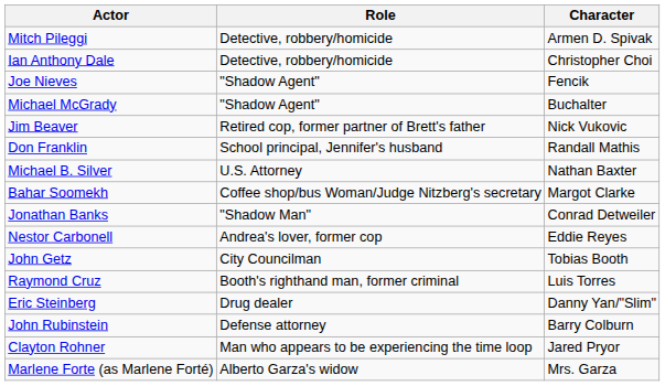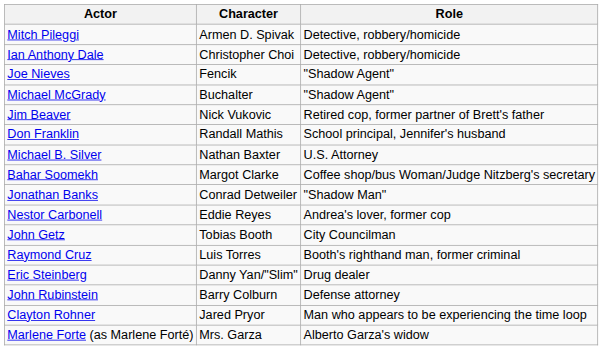 <table class="wikitable">
 <tr>
 <th>Actor</th>
+<th>Character</th>
 <th>Role</th>
-<th>Character</th>
 </tr>
 <tr>
 <td><a href='#'>Mitch Pileggi</a></td>
+<td>Armen D. Spivak</td>
 <td>Detective, robbery/homicide</td>
-<td>Armen D. Spivak</td>
 </tr>
 <tr>
 <td><a href='#'>Ian Anthony Dale</a></td>
+<td>Christopher Choi</td>
 <td>Detective, robbery/homicide</td>
-<td>Christopher Choi</td>
 </tr>
 <tr>
 <td><a href='#'>Joe Nieves</a></td>
+<td>Fencik</td>
 <td>"Shadow Agent"</td>
-<td>Fencik</td>
 </tr>
 <tr>
 <td><a href='#'>Michael McGrady</a></td>
+<td>Buchalter</td>
 <td>"Shadow Agent"</td>
-<td>Buchalter</td>
 </tr>
 <tr>
 <td><a href='#'>Jim Beaver</a></td>
+<td>Nick Vukovic</td>
 <td>Retired cop, former partner of Brett's father</td>
-<td>Nick Vukovic</td>
 </tr>
 <tr>
 <td><a href='#'>Don Franklin</a></td>
+<td>Randall Mathis</td>
 <td>School principal, Jennifer's husband</td>
-<td>Randall Mathis</td>
 </tr>
 <tr>
 <td><a href='#'>Michael B. Silver</a></td>
+<td>Nathan Baxter</td>
 <td>U.S. Attorney</td>
-<td>Nathan Baxter</td>
 </tr>
 <tr>
 <td><a href='#'>Bahar Soomekh</a></td>
+<td>Margot Clarke</td>
 <td>Coffee shop/bus Woman/Judge Nitzberg's secretary</td>
-<td>Margot Clarke</td>
 </tr>
 <tr>
 <td><a href='#'>Jonathan Banks</a></td>
+<td>Conrad Detweiler</td>
 <td>"Shadow Man"</td>
-<td>Conrad Detweiler</td>
 </tr>
 <tr>
 <td><a href='#'>Nestor Carbonell</a></td>
+<td>Eddie Reyes</td>
 <td>Andrea's lover, former cop</td>
-<td>Eddie Reyes</td>
 </tr>
 <tr>
 <td><a href='#'>John Getz</a></td>
+<td>Tobias Booth</td>
 <td>City Councilman</td>
-<td>Tobias Booth</td>
 </tr>
 <tr>
 <td><a href='#'>Raymond Cruz</a></td>
+<td>Luis Torres</td>
 <td>Booth's righthand man, former criminal</td>
-<td>Luis Torres</td>
 </tr>
 <tr>
 <td><a href='#'>Eric Steinberg</a></td>
+<td>Danny Yan/"Slim"</td>
 <td>Drug dealer</td>
-<td>Danny Yan/"Slim"</td>
 </tr>
 <tr>
 <td><a href='#'>John Rubinstein</a></td>
+<td>Barry Colburn</td>
 <td>Defense attorney</td>
-<td>Barry Colburn</td>
 </tr>
 <tr>
 <td><a href='#'>Clayton Rohner</a></td>
+<td>Jared Pryor</td>
 <td>Man who appears to be experiencing the time loop</td>
-<td>Jared Pryor</td>
 </tr>
 <tr>
 <td><a href='#'>Marlene Forte</a> (as Marlene Forté)</td>
+<td>Mrs. Garza</td>
 <td>Alberto Garza's widow</td>
-<td>Mrs. Garza</td>
 </tr>
 </table>
